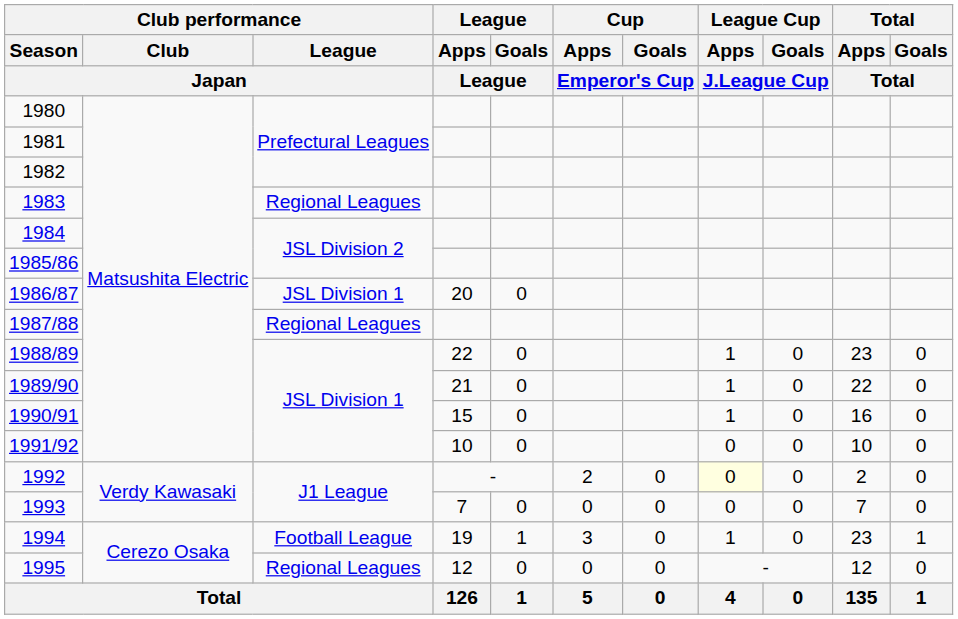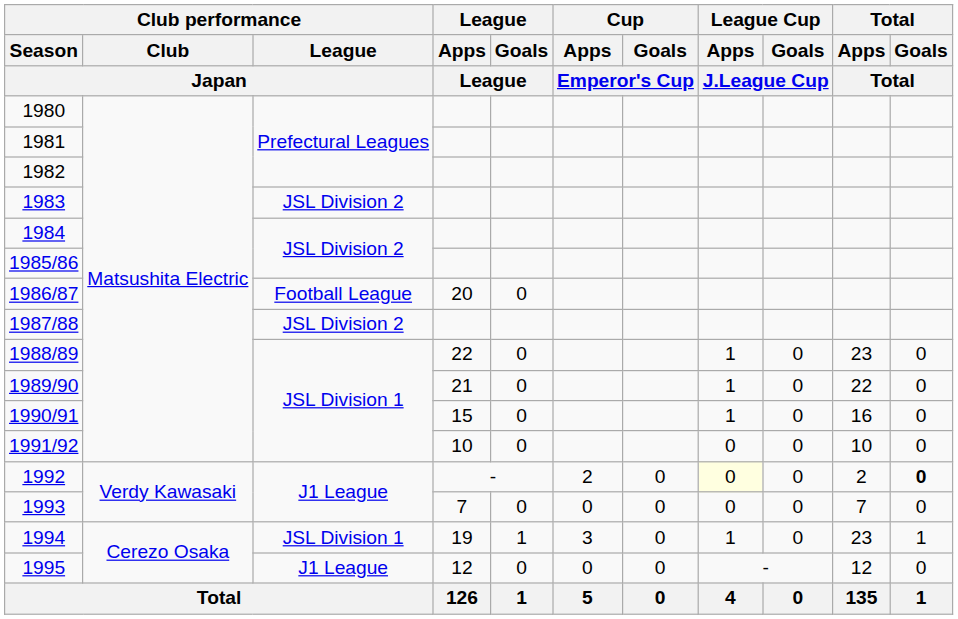 <table class="wikitable" style="text-align:center;">
 <tr>
 <th colspan=3>Club performance</th>
 <th colspan=2>League</th>
 <th colspan=2>Cup</th>
 <th colspan=2>League Cup</th>
 <th colspan=2>Total</th>
 </tr>
 <tr>
 <th>Season</th>
 <th>Club</th>
 <th>League</th>
 <th>Apps</th>
 <th>Goals</th>
 <th>Apps</th>
 <th>Goals</th>
 <th>Apps</th>
 <th>Goals</th>
 <th>Apps</th>
 <th>Goals</th>
 </tr>
 <tr>
 <th colspan=3>Japan</th>
 <th colspan=2>League</th>
 <th colspan=2><a href='#'>Emperor's Cup</a></th>
 <th colspan=2><a href='#'>J.League Cup</a></th>
 <th colspan=2>Total</th>
 </tr>
 <tr>
 <td>1980</td>
 <td rowspan="12"><a href='#'>Matsushita Electric</a></td>
 <td rowspan="3"><a href='#'>Prefectural Leagues</a></td>
 <td></td>
 <td></td>
 <td></td>
 <td></td>
 <td></td>
 <td></td>
 <td></td>
 <td></td>
 </tr>
 <tr>
 <td>1981</td>
 <td></td>
 <td></td>
 <td></td>
 <td></td>
 <td></td>
 <td></td>
 <td></td>
 <td></td>
 </tr>
 <tr>
 <td>1982</td>
 <td></td>
 <td></td>
 <td></td>
 <td></td>
 <td></td>
 <td></td>
 <td></td>
 <td></td>
 </tr>
 <tr>
 <td><a href='#'>1983</a></td>
-<td><a href='#'>Regional Leagues</a></td>
+<td><a href='#'>JSL Division 2</a></td>
 <td></td>
 <td></td>
 <td></td>
 <td></td>
 <td></td>
 <td></td>
 <td></td>
 <td></td>
 </tr>
 <tr>
 <td><a href='#'>1984</a></td>
 <td rowspan="2"><a href='#'>JSL Division 2</a></td>
 <td></td>
 <td></td>
 <td></td>
 <td></td>
 <td></td>
 <td></td>
 <td></td>
 <td></td>
 </tr>
 <tr>
 <td><a href='#'>1985/86</a></td>
 <td></td>
 <td></td>
 <td></td>
 <td></td>
 <td></td>
 <td></td>
 <td></td>
 <td></td>
 </tr>
 <tr>
 <td><a href='#'>1986/87</a></td>
-<td><a href='#'>JSL Division 1</a></td>
+<td><a href='#'>Football League</a></td>
 <td>20</td>
 <td>0</td>
 <td></td>
 <td></td>
 <td></td>
 <td></td>
 <td></td>
 <td></td>
 </tr>
 <tr>
 <td><a href='#'>1987/88</a></td>
-<td><a href='#'>Regional Leagues</a></td>
+<td><a href='#'>JSL Division 2</a></td>
 <td></td>
 <td></td>
 <td></td>
 <td></td>
 <td></td>
 <td></td>
 <td></td>
 <td></td>
 </tr>
 <tr>
 <td><a href='#'>1988/89</a></td>
 <td rowspan="4"><a href='#'>JSL Division 1</a></td>
 <td>22</td>
 <td>0</td>
 <td></td>
 <td></td>
 <td>1</td>
 <td>0</td>
 <td>23</td>
 <td>0</td>
 </tr>
 <tr>
 <td><a href='#'>1989/90</a></td>
 <td>21</td>
 <td>0</td>
 <td></td>
 <td></td>
 <td>1</td>
 <td>0</td>
 <td>22</td>
 <td>0</td>
 </tr>
 <tr>
 <td><a href='#'>1990/91</a></td>
 <td>15</td>
 <td>0</td>
 <td></td>
 <td></td>
 <td>1</td>
 <td>0</td>
 <td>16</td>
 <td>0</td>
 </tr>
 <tr>
 <td><a href='#'>1991/92</a></td>
 <td>10</td>
 <td>0</td>
 <td></td>
 <td></td>
 <td>0</td>
 <td>0</td>
 <td>10</td>
 <td>0</td>
 </tr>
 <tr>
 <td><a href='#'>1992</a></td>
 <td rowspan="2"><a href='#'>Verdy Kawasaki</a></td>
 <td rowspan="2"><a href='#'>J1 League</a></td>
 <td colspan="2">-</td>
 <td>2</td>
 <td>0</td>
 <td style="background: lightyellow;">0</td>
 <td>0</td>
 <td>2</td>
-<td>0</td>
+<td><strong>0</strong></td>
 </tr>
 <tr>
 <td><a href='#'>1993</a></td>
 <td>7</td>
 <td>0</td>
 <td>0</td>
 <td>0</td>
 <td>0</td>
 <td>0</td>
 <td>7</td>
 <td>0</td>
 </tr>
 <tr>
 <td><a href='#'>1994</a></td>
 <td rowspan="2"><a href='#'>Cerezo Osaka</a></td>
-<td><a href='#'>Football League</a></td>
+<td><a href='#'>JSL Division 1</a></td>
 <td>19</td>
 <td>1</td>
 <td>3</td>
 <td>0</td>
 <td>1</td>
 <td>0</td>
 <td>23</td>
 <td>1</td>
 </tr>
 <tr>
 <td><a href='#'>1995</a></td>
-<td><a href='#'>Regional Leagues</a></td>
+<td><a href='#'>J1 League</a></td>
 <td>12</td>
 <td>0</td>
 <td>0</td>
 <td>0</td>
 <td colspan="2">-</td>
 <td>12</td>
 <td>0</td>
 </tr>
 <tr>
 <th colspan=3>Total</th>
 <th>126</th>
 <th>1</th>
 <th>5</th>
 <th>0</th>
 <th>4</th>
 <th>0</th>
 <th>135</th>
 <th>1</th>
 </tr>
 </table>
